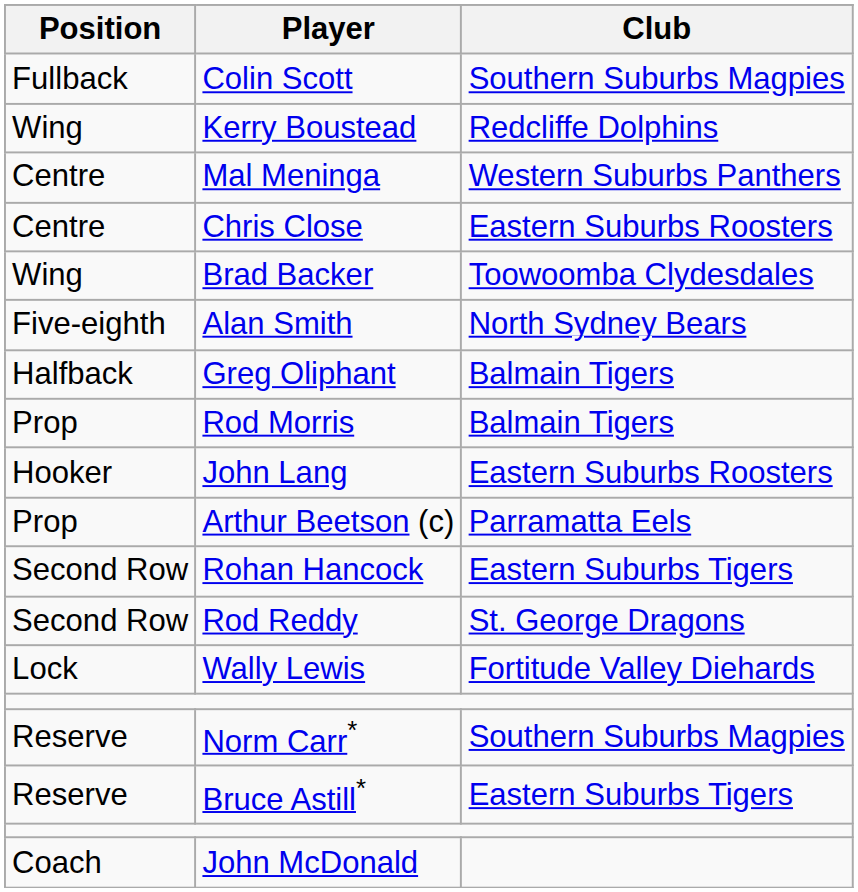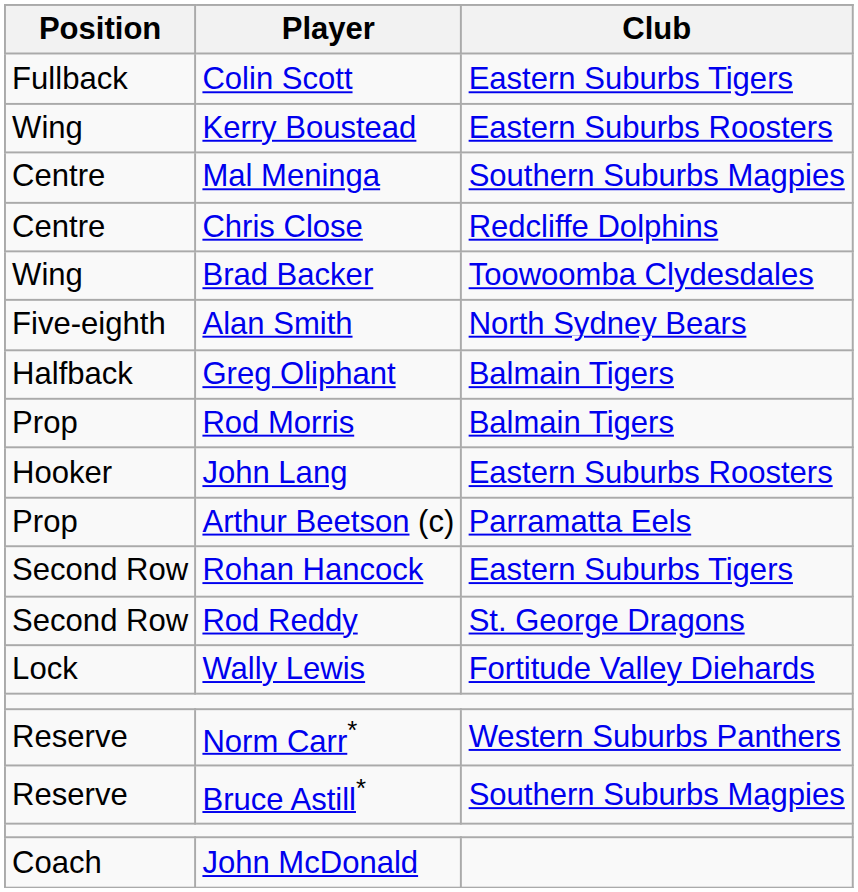 <table class="wikitable">
 <tr>
 <th>Position</th>
 <th>Player</th>
 <th>Club</th>
 </tr>
 <tr>
 <td>Fullback</td>
 <td colspan="1"><a href='#'>Colin Scott</a></td>
-<td colspan="1"> <a href='#'>Southern Suburbs Magpies</a></td>
+<td colspan="1"> <a href='#'>Eastern Suburbs Tigers</a></td>
 </tr>
 <tr>
 <td>Wing</td>
 <td colspan="1"><a href='#'>Kerry Boustead</a></td>
-<td colspan="1"> <a href='#'>Redcliffe Dolphins</a></td>
+<td colspan="1"> <a href='#'>Eastern Suburbs Roosters</a></td>
 </tr>
 <tr>
 <td>Centre</td>
 <td colspan="1"><a href='#'>Mal Meninga</a></td>
-<td colspan="1"> <a href='#'>Western Suburbs Panthers</a></td>
+<td colspan="1"> <a href='#'>Southern Suburbs Magpies</a></td>
 </tr>
 <tr>
 <td>Centre</td>
 <td colspan="1"><a href='#'>Chris Close</a></td>
-<td colspan="1"> <a href='#'>Eastern Suburbs Roosters</a></td>
+<td colspan="1"> <a href='#'>Redcliffe Dolphins</a></td>
 </tr>
 <tr>
 <td>Wing</td>
 <td colspan="1"><a href='#'>Brad Backer</a></td>
 <td colspan="1"> <a href='#'>Toowoomba Clydesdales</a></td>
 </tr>
 <tr>
 <td>Five-eighth</td>
 <td colspan="1"><a href='#'>Alan Smith</a></td>
 <td colspan="1"> <a href='#'>North Sydney Bears</a></td>
 </tr>
 <tr>
 <td>Halfback</td>
 <td colspan="1"><a href='#'>Greg Oliphant</a></td>
 <td colspan="1"> <a href='#'>Balmain Tigers</a></td>
 </tr>
 <tr>
 <td>Prop</td>
 <td colspan="1"><a href='#'>Rod Morris</a></td>
 <td colspan="1"> <a href='#'>Balmain Tigers</a></td>
 </tr>
 <tr>
 <td>Hooker</td>
 <td colspan="1"><a href='#'>John Lang</a></td>
 <td colspan="1"> <a href='#'>Eastern Suburbs Roosters</a></td>
 </tr>
 <tr>
 <td>Prop</td>
 <td colspan="1"><a href='#'>Arthur Beetson</a> (c)</td>
 <td colspan="1"> <a href='#'>Parramatta Eels</a></td>
 </tr>
 <tr>
 <td>Second Row</td>
 <td colspan="1"><a href='#'>Rohan Hancock</a></td>
 <td colspan="1"> <a href='#'>Eastern Suburbs Tigers</a></td>
 </tr>
 <tr>
 <td>Second Row</td>
 <td colspan="1"><a href='#'>Rod Reddy</a></td>
 <td colspan="1"> <a href='#'>St. George Dragons</a></td>
 </tr>
 <tr>
 <td>Lock</td>
 <td colspan="1"><a href='#'>Wally Lewis</a></td>
 <td colspan="1"> <a href='#'>Fortitude Valley Diehards</a></td>
 </tr>
 <tr>
 <td colspan="4"></td>
 </tr>
 <tr>
 <td>Reserve</td>
 <td colspan="1"><a href='#'>Norm Carr</a><sup>*</sup></td>
-<td colspan="1"> <a href='#'>Southern Suburbs Magpies</a></td>
+<td colspan="1"> <a href='#'>Western Suburbs Panthers</a></td>
 </tr>
 <tr>
 <td>Reserve</td>
 <td colspan="1"><a href='#'>Bruce Astill</a><sup>*</sup></td>
-<td colspan="1"> <a href='#'>Eastern Suburbs Tigers</a></td>
+<td colspan="1"> <a href='#'>Southern Suburbs Magpies</a></td>
 </tr>
 <tr>
 <td colspan="4"></td>
 </tr>
 <tr>
 <td>Coach</td>
 <td colspan="1"><a href='#'>John McDonald</a></td>
 <td colspan="1"></td>
 </tr>
 </table>
